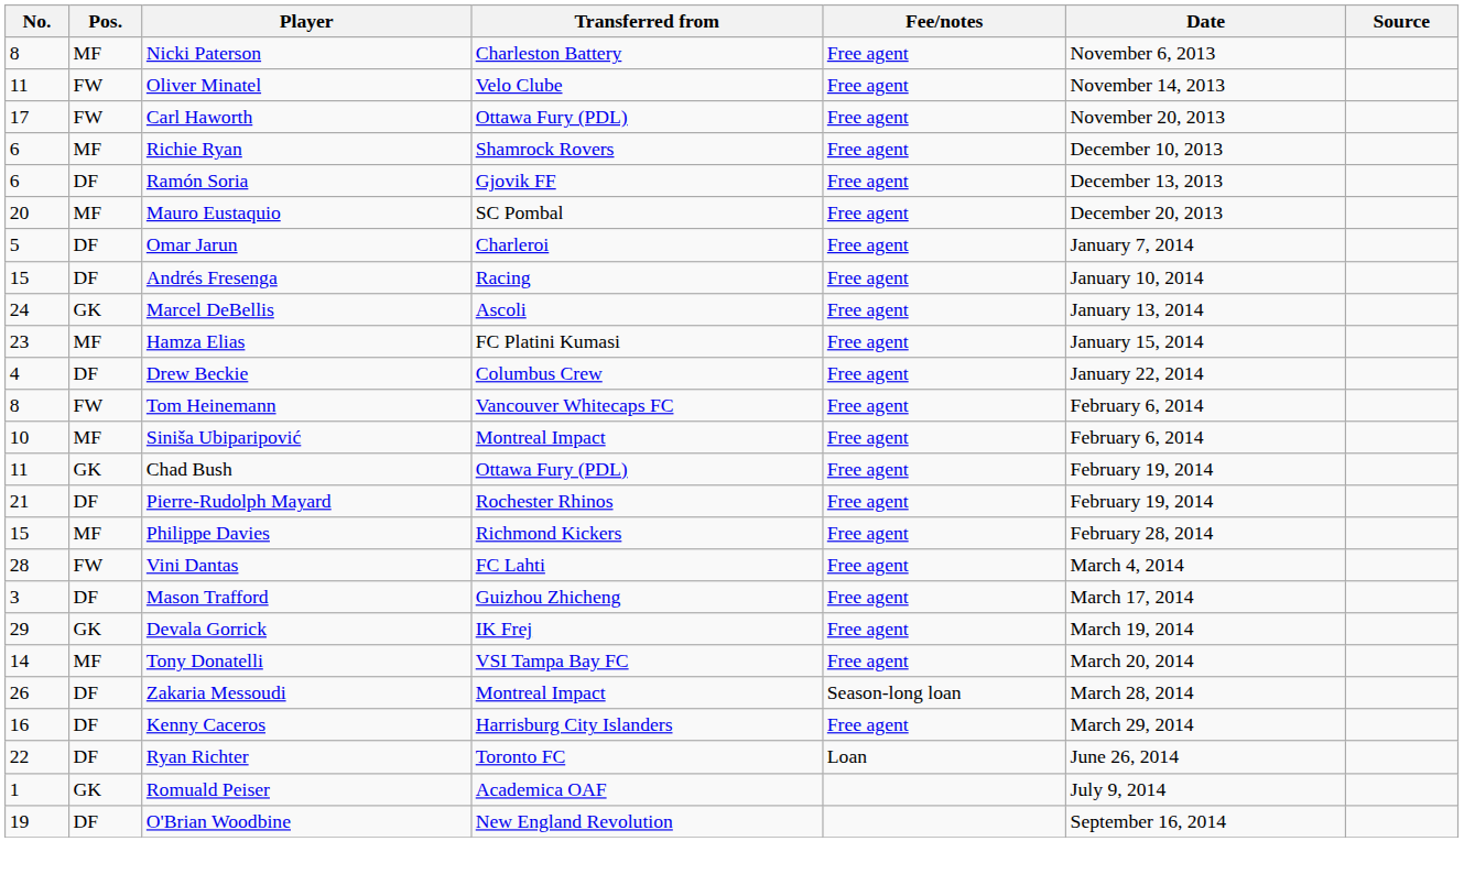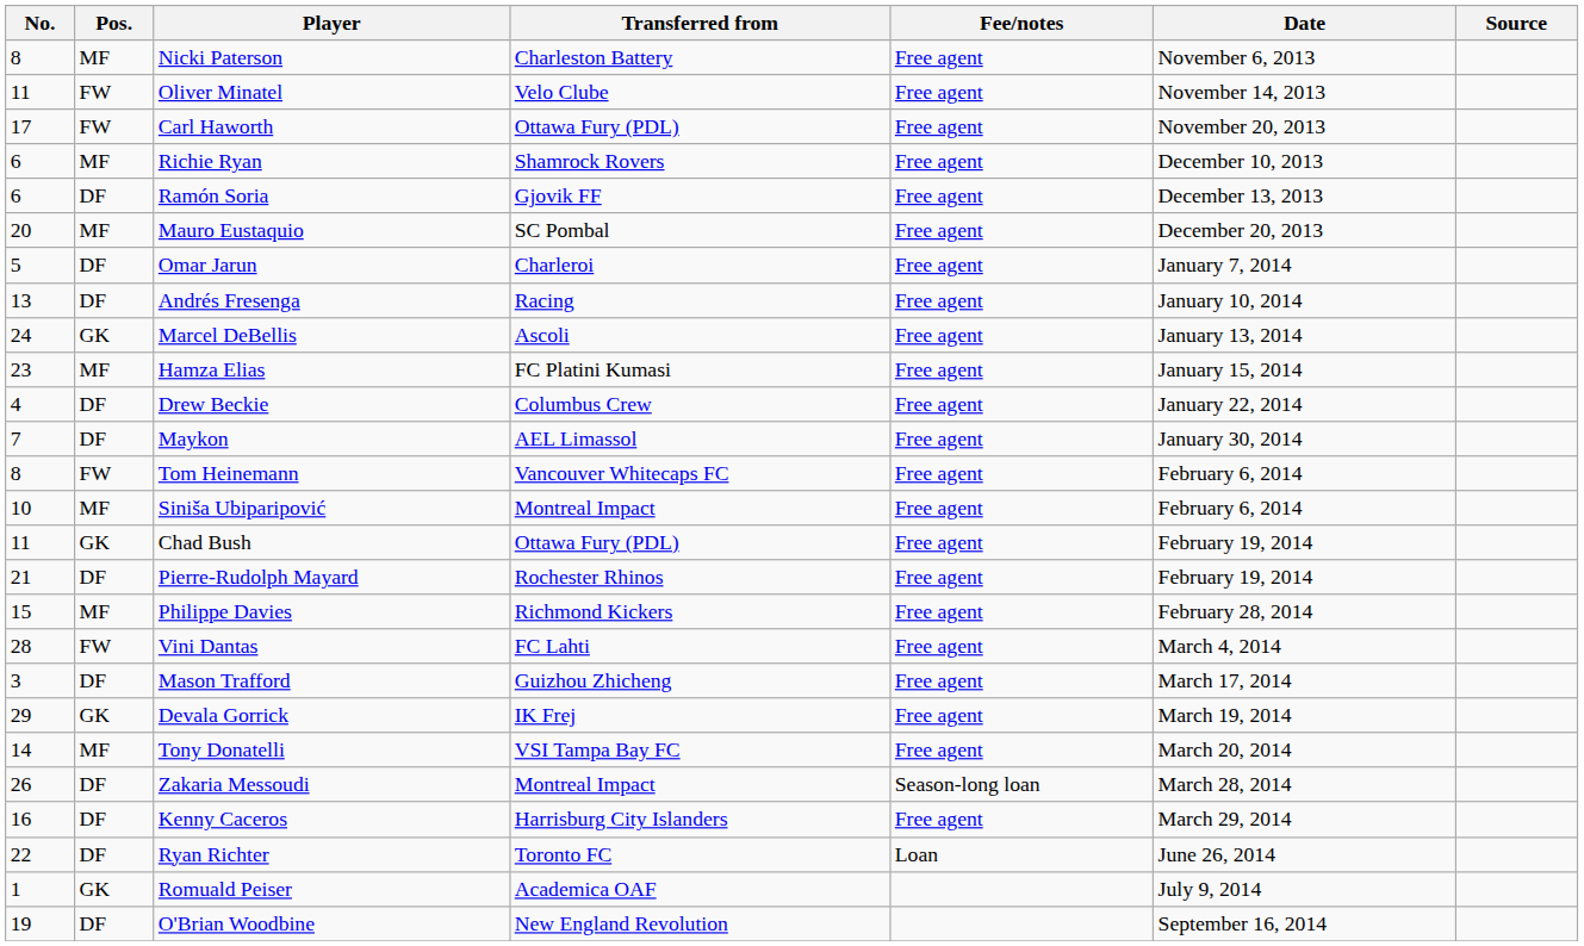 <table class="wikitable sortable" style="width:90%; text-align:center; font-size:95%; text-align:left;">
 <tr>
 <th>No.</th>
 <th>Pos.</th>
 <th>Player</th>
 <th>Transferred from</th>
 <th>Fee/notes</th>
 <th>Date</th>
 <th>Source</th>
 </tr>
 <tr>
 <td>8</td>
 <td>MF</td>
 <td> <a href='#'>Nicki Paterson</a></td>
 <td> <a href='#'>Charleston Battery</a></td>
 <td><a href='#'>Free agent</a></td>
 <td>November 6, 2013</td>
 <td></td>
 </tr>
 <tr>
 <td>11</td>
 <td>FW</td>
 <td> <a href='#'>Oliver Minatel</a></td>
 <td> <a href='#'>Velo Clube</a></td>
 <td><a href='#'>Free agent</a></td>
 <td>November 14, 2013</td>
 <td></td>
 </tr>
 <tr>
 <td>17</td>
 <td>FW</td>
 <td> <a href='#'>Carl Haworth</a></td>
 <td> <a href='#'>Ottawa Fury (PDL)</a></td>
 <td><a href='#'>Free agent</a></td>
 <td>November 20, 2013</td>
 <td></td>
 </tr>
 <tr>
 <td>6</td>
 <td>MF</td>
 <td> <a href='#'>Richie Ryan</a></td>
 <td> <a href='#'>Shamrock Rovers</a></td>
 <td><a href='#'>Free agent</a></td>
 <td>December 10, 2013</td>
 <td></td>
 </tr>
 <tr>
 <td>6</td>
 <td>DF</td>
 <td> <a href='#'>Ramón Soria</a></td>
 <td> <a href='#'>Gjovik FF</a></td>
 <td><a href='#'>Free agent</a></td>
 <td>December 13, 2013</td>
 <td></td>
 </tr>
 <tr>
 <td>20</td>
 <td>MF</td>
 <td> <a href='#'>Mauro Eustaquio</a></td>
 <td> SC Pombal</td>
 <td><a href='#'>Free agent</a></td>
 <td>December 20, 2013</td>
 <td></td>
 </tr>
 <tr>
 <td>5</td>
 <td>DF</td>
 <td> <a href='#'>Omar Jarun</a></td>
 <td> <a href='#'>Charleroi</a></td>
 <td><a href='#'>Free agent</a></td>
 <td>January 7, 2014</td>
 <td></td>
 </tr>
 <tr>
-<td>15</td>
+<td>13</td>
 <td>DF</td>
 <td> <a href='#'>Andrés Fresenga</a></td>
 <td> <a href='#'>Racing</a></td>
 <td><a href='#'>Free agent</a></td>
 <td>January 10, 2014</td>
 <td></td>
 </tr>
 <tr>
 <td>24</td>
 <td>GK</td>
 <td> <a href='#'>Marcel DeBellis</a></td>
 <td> <a href='#'>Ascoli</a></td>
 <td><a href='#'>Free agent</a></td>
 <td>January 13, 2014</td>
 <td></td>
 </tr>
 <tr>
 <td>23</td>
 <td>MF</td>
 <td> <a href='#'>Hamza Elias</a></td>
 <td> FC Platini Kumasi</td>
 <td><a href='#'>Free agent</a></td>
 <td>January 15, 2014</td>
 <td></td>
 </tr>
 <tr>
 <td>4</td>
 <td>DF</td>
 <td> <a href='#'>Drew Beckie</a></td>
 <td> <a href='#'>Columbus Crew</a></td>
 <td><a href='#'>Free agent</a></td>
 <td>January 22, 2014</td>
+<td></td>
+</tr>
+<tr>
+<td>7</td>
+<td>DF</td>
+<td> <a href='#'>Maykon</a></td>
+<td> <a href='#'>AEL Limassol</a></td>
+<td><a href='#'>Free agent</a></td>
+<td>January 30, 2014</td>
 <td></td>
 </tr>
 <tr>
 <td>8</td>
 <td>FW</td>
 <td> <a href='#'>Tom Heinemann</a></td>
 <td> <a href='#'>Vancouver Whitecaps FC</a></td>
 <td><a href='#'>Free agent</a></td>
 <td>February 6, 2014</td>
 <td></td>
 </tr>
 <tr>
 <td>10</td>
 <td>MF</td>
 <td> <a href='#'>Siniša Ubiparipović</a></td>
 <td> <a href='#'>Montreal Impact</a></td>
 <td><a href='#'>Free agent</a></td>
 <td>February 6, 2014</td>
 <td></td>
 </tr>
 <tr>
 <td>11</td>
 <td>GK</td>
 <td> Chad Bush</td>
 <td> <a href='#'>Ottawa Fury (PDL)</a></td>
 <td><a href='#'>Free agent</a></td>
 <td>February 19, 2014</td>
 <td></td>
 </tr>
 <tr>
 <td>21</td>
 <td>DF</td>
 <td> <a href='#'>Pierre-Rudolph Mayard</a></td>
 <td> <a href='#'>Rochester Rhinos</a></td>
 <td><a href='#'>Free agent</a></td>
 <td>February 19, 2014</td>
 <td></td>
 </tr>
 <tr>
 <td>15</td>
 <td>MF</td>
 <td> <a href='#'>Philippe Davies</a></td>
 <td> <a href='#'>Richmond Kickers</a></td>
 <td><a href='#'>Free agent</a></td>
 <td>February 28, 2014</td>
 <td></td>
 </tr>
 <tr>
 <td>28</td>
 <td>FW</td>
 <td> <a href='#'>Vini Dantas</a></td>
 <td> <a href='#'>FC Lahti</a></td>
 <td><a href='#'>Free agent</a></td>
 <td>March 4, 2014</td>
 <td></td>
 </tr>
 <tr>
 <td>3</td>
 <td>DF</td>
 <td> <a href='#'>Mason Trafford</a></td>
 <td> <a href='#'>Guizhou Zhicheng</a></td>
 <td><a href='#'>Free agent</a></td>
 <td>March 17, 2014</td>
 <td></td>
 </tr>
 <tr>
 <td>29</td>
 <td>GK</td>
 <td> <a href='#'>Devala Gorrick</a></td>
 <td> <a href='#'>IK Frej</a></td>
 <td><a href='#'>Free agent</a></td>
 <td>March 19, 2014</td>
 <td></td>
 </tr>
 <tr>
 <td>14</td>
 <td>MF</td>
 <td> <a href='#'>Tony Donatelli</a></td>
 <td> <a href='#'>VSI Tampa Bay FC</a></td>
 <td><a href='#'>Free agent</a></td>
 <td>March 20, 2014</td>
 <td></td>
 </tr>
 <tr>
 <td>26</td>
 <td>DF</td>
 <td> <a href='#'>Zakaria Messoudi</a></td>
 <td> <a href='#'>Montreal Impact</a></td>
 <td>Season-long loan</td>
 <td>March 28, 2014</td>
 <td></td>
 </tr>
 <tr>
 <td>16</td>
 <td>DF</td>
 <td> <a href='#'>Kenny Caceros</a></td>
 <td> <a href='#'>Harrisburg City Islanders</a></td>
 <td><a href='#'>Free agent</a></td>
 <td>March 29, 2014</td>
 <td></td>
 </tr>
 <tr>
 <td>22</td>
 <td>DF</td>
 <td> <a href='#'>Ryan Richter</a></td>
 <td> <a href='#'>Toronto FC</a></td>
 <td>Loan</td>
 <td>June 26, 2014</td>
 <td></td>
 </tr>
 <tr>
 <td>1</td>
 <td>GK</td>
 <td> <a href='#'>Romuald Peiser</a></td>
 <td> <a href='#'>Academica OAF</a></td>
 <td></td>
 <td>July 9, 2014</td>
 <td></td>
 </tr>
 <tr>
 <td>19</td>
 <td>DF</td>
 <td> <a href='#'>O'Brian Woodbine</a></td>
 <td> <a href='#'>New England Revolution</a></td>
 <td></td>
 <td>September 16, 2014</td>
 <td></td>
 </tr>
 </table>
